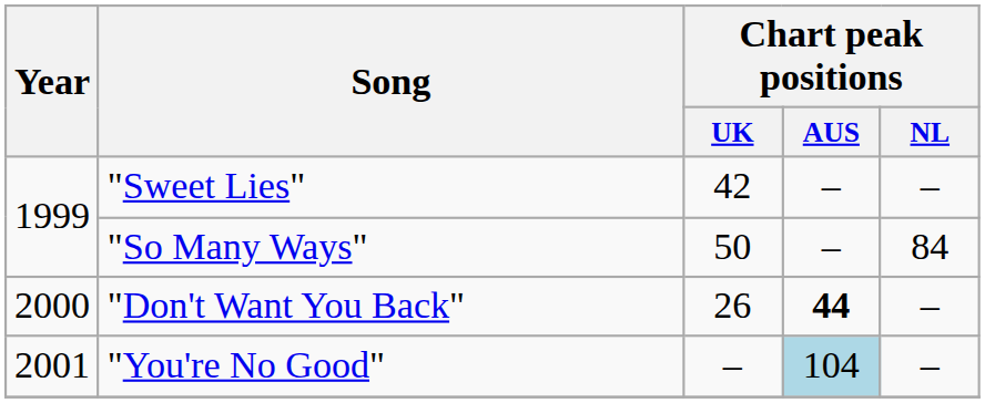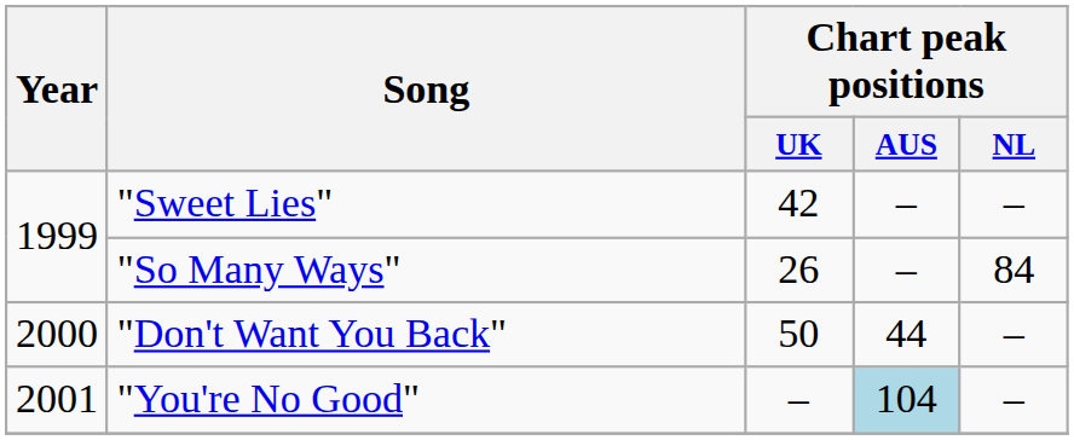 <table class="wikitable">
 <tr>
 <th rowspan=2>Year</th>
 <th style="width:240px;" rowspan=2>Song</th>
 <th colspan=3>Chart peak positions</th>
 </tr>
 <tr>
 <th style="width:3em;font-size:75%"><a href='#'>UK</a></th>
 <th style="width:3em;font-size:75%"><a href='#'>AUS</a></th>
 <th style="width:3em;font-size:75%;"><a href='#'>NL</a></th>
 </tr>
 <tr>
 <td rowspan=2>1999</td>
 <td>"<a href='#'>Sweet Lies</a>"</td>
 <td style="text-align:center;">42</td>
 <td style="text-align:center;">–</td>
 <td style="text-align:center;">–</td>
 </tr>
 <tr>
 <td>"<a href='#'>So Many Ways</a>"</td>
-<td style="text-align:center;">50</td>
+<td style="text-align:center;">26</td>
 <td style="text-align:center;">–</td>
 <td style="text-align:center;">84</td>
 </tr>
 <tr>
 <td rowspan=1>2000</td>
 <td>"<a href='#'>Don't Want You Back</a>"</td>
-<td style="text-align:center;">26</td>
-<td style="text-align:center;"><strong>44</strong></td>
+<td style="text-align:center;">50</td>
+<td style="text-align:center;">44</td>
 <td style="text-align:center;">–</td>
 </tr>
 <tr>
 <td rowspan=1>2001</td>
 <td>"<a href='#'>You're No Good</a>"</td>
 <td style="text-align:center;">–</td>
 <td style="background: lightblue; text-align:center;">104</td>
 <td style="text-align:center;">–</td>
 </tr>
 <tr>
 </tr>
 </table>
